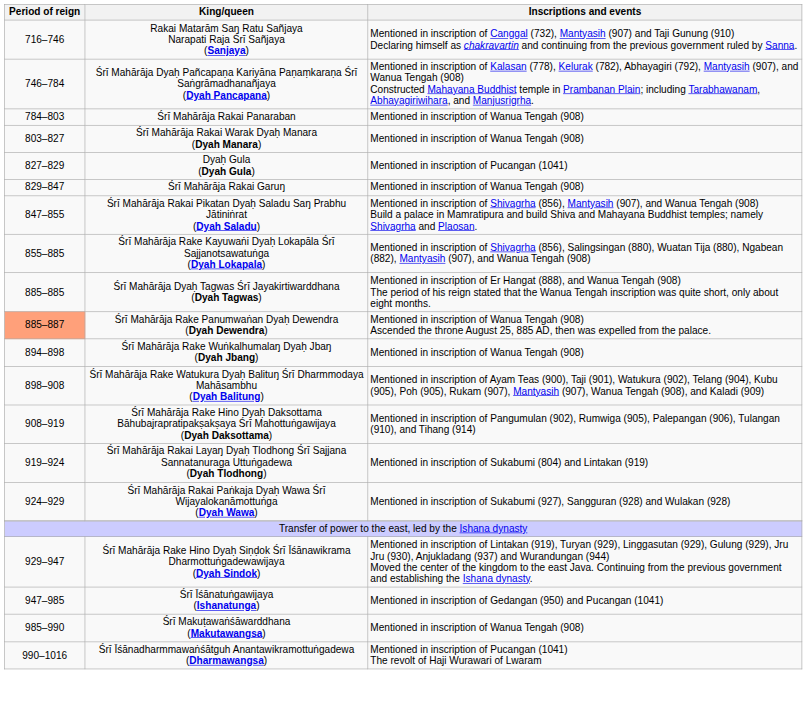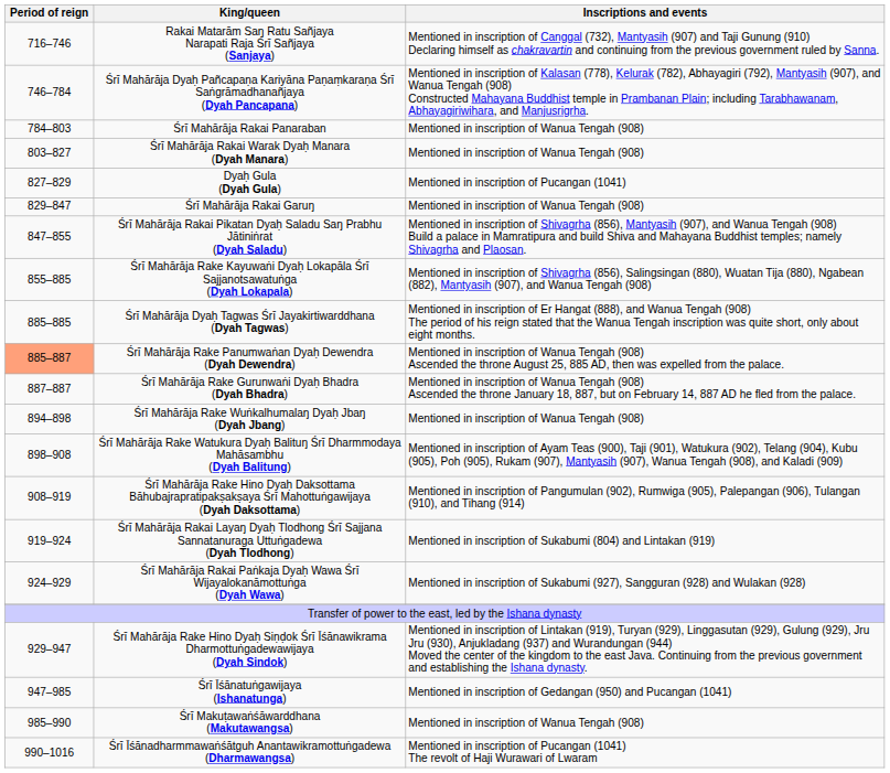 <table class="wikitable sortable" border="1" width="80%">
 <tr>
 <th width="30px">Period of reign</th>
 <th width="100px">King/queen</th>
 <th width="300px">Inscriptions and events</th>
 </tr>
 <tr>
 <td align="center">716–746</td>
 <td align="center">Rakai Matarām Saŋ Ratu Sañjaya<br>Narapati Raja Śrī Sañjaya<br>(<strong><a href='#'>Sanjaya</a></strong>)</td>
 <td>Mentioned in inscription of <a href='#'>Canggal</a> (732), <a href='#'>Mantyasih</a> (907) and Taji Gunung (910)<br>Declaring himself as <em><a href='#'>chakravartin</a></em> and continuing from the previous government ruled by <a href='#'>Sanna</a>.</td>
 </tr>
 <tr>
 <td align="center">746–784</td>
 <td align="center">Śrī Mahārāja Dyaḥ Pañcapaṇa Kariyāna Paṇaṃkaraṇa Śrī Saṅgrāmadhanañjaya<br>(<strong><a href='#'>Dyah Pancapana</a></strong>)</td>
 <td>Mentioned in inscription of <a href='#'>Kalasan</a> (778), <a href='#'>Kelurak</a> (782), Abhayagiri (792), <a href='#'>Mantyasih</a> (907), and Wanua Tengah (908)<br>Constructed <a href='#'>Mahayana Buddhist</a> temple in <a href='#'>Prambanan Plain</a>; including <a href='#'>Tarabhawanam</a>, <a href='#'>Abhayagiriwihara</a>, and <a href='#'>Manjusrigrha</a>.</td>
 </tr>
 <tr>
 <td align="center">784–803</td>
 <td align="center">Śrī Mahārāja Rakai Panaraban</td>
 <td>Mentioned in inscription of Wanua Tengah (908)</td>
 </tr>
 <tr>
 <td align="center">803–827</td>
 <td align="center">Śrī Mahārāja Rakai Warak Dyaḥ Manara<br>(<strong>Dyah Manara</strong>)</td>
 <td>Mentioned in inscription of Wanua Tengah (908)</td>
 </tr>
 <tr>
 <td align="center">827–829</td>
 <td align="center">Dyaḥ Gula<br>(<strong>Dyah Gula</strong>)</td>
 <td>Mentioned in inscription of Pucangan (1041)</td>
 </tr>
 <tr>
 <td align="center">829–847</td>
 <td align="center">Śrī Mahārāja Rakai Garuŋ</td>
 <td>Mentioned in inscription of Wanua Tengah (908)</td>
 </tr>
 <tr>
 <td align="center">847–855</td>
 <td align="center">Śrī Mahārāja Rakai Pikatan Dyaḥ Saladu Saŋ Prabhu Jātiniṅrat<br>(<strong><a href='#'>Dyah Saladu</a></strong>)</td>
 <td>Mentioned in inscription of <a href='#'>Shivagrha</a> (856), <a href='#'>Mantyasih</a> (907), and Wanua Tengah (908)<br>Build a palace in Mamratipura and build Shiva and Mahayana Buddhist temples; namely <a href='#'>Shivagrha</a> and <a href='#'>Plaosan</a>.</td>
 </tr>
 <tr>
 <td align="center">855–885</td>
 <td align="center">Śrī Mahārāja Rake Kayuwaṅi Dyaḥ Lokapāla Śrī Sajjanotsawatuṅga<br>(<strong><a href='#'>Dyah Lokapala</a></strong>)</td>
 <td>Mentioned in inscription of <a href='#'>Shivagrha</a> (856), Salingsingan (880), Wuatan Tija (880), Ngabean (882), <a href='#'>Mantyasih</a> (907), and Wanua Tengah (908)</td>
 </tr>
 <tr>
 <td align="center">885–885</td>
 <td align="center">Śrī Mahārāja Dyaḥ Tagwas Śrī Jayakirtiwarddhana<br>(<strong>Dyah Tagwas</strong>)</td>
 <td>Mentioned in inscription of Er Hangat (888), and Wanua Tengah (908)<br>The period of his reign stated that the Wanua Tengah inscription was quite short, only about eight months.</td>
 </tr>
 <tr>
 <td align="center" style="background: lightsalmon;">885–887</td>
 <td align="center">Śrī Mahārāja Rake Panumwaṅan Dyaḥ Dewendra<br>(<strong>Dyah Dewendra</strong>)</td>
 <td>Mentioned in inscription of Wanua Tengah (908)<br>Ascended the throne August 25, 885 AD, then was expelled from the palace.</td>
 </tr>
 <tr>
+<td align="center">887–887</td>
+<td align="center">Śrī Mahārāja Rake Gurunwaṅi Dyaḥ Bhadra<br>(<strong>Dyah Bhadra</strong>)</td>
+<td>Mentioned in inscription of Wanua Tengah (908)<br>Ascended the throne January 18, 887, but on February 14, 887 AD he fled from the palace.</td>
+</tr>
+<tr>
 <td align="center">894–898</td>
 <td align="center">Śrī Mahārāja Rake Wuṅkalhumalaŋ Dyaḥ Jbaŋ<br>(<strong>Dyah Jbang</strong>)</td>
 <td>Mentioned in inscription of Wanua Tengah (908)</td>
 </tr>
 <tr>
 <td align="center">898–908</td>
 <td align="center">Śrī Mahārāja Rake Watukura Dyaḥ Balituŋ Śrī Dharmmodaya Mahāsambhu<br>(<strong><a href='#'>Dyah Balitung</a></strong>)</td>
 <td>Mentioned in inscription of Ayam Teas (900), Taji (901), Watukura (902), Telang (904), Kubu (905), Poh (905), Rukam (907), <a href='#'>Mantyasih</a> (907), Wanua Tengah (908), and Kaladi (909)</td>
 </tr>
 <tr>
 <td align="center">908–919</td>
 <td align="center">Śrī Mahārāja Rake Hino Dyaḥ Daksottama Bāhubajrapratipakṣakṣaya Śrī Mahottuṅgawijaya<br>(<strong>Dyah Daksottama</strong>)</td>
 <td>Mentioned in inscription of Pangumulan (902), Rumwiga (905), Palepangan (906), Tulangan (910), and Tihang (914)</td>
 </tr>
 <tr>
 <td align="center">919–924</td>
 <td align="center">Śrī Mahārāja Rakai Layaŋ Dyaḥ Tlodhong Śrī Sajjana Sannatanuraga Uttuṅgadewa<br>(<strong>Dyah Tlodhong</strong>)</td>
 <td>Mentioned in inscription of Sukabumi (804) and Lintakan (919)</td>
 </tr>
 <tr>
 <td align="center">924–929</td>
 <td align="center">Śrī Mahārāja Rakai Paṅkaja Dyaḥ Wawa Śrī Wijayalokanāmottuṅga<br>(<strong><a href='#'>Dyah Wawa</a></strong>)</td>
 <td>Mentioned in inscription of Sukabumi (927), Sangguran (928) and Wulakan (928)</td>
 </tr>
 <tr>
 </tr>
 <tr style="background:#ccf;">
 <td colspan=3 valign="middle" align="center">Transfer of power to the east, led by the <a href='#'>Ishana dynasty</a></td>
 </tr>
 <tr>
 <td align="center">929–947</td>
 <td align="center">Śrī Mahārāja Rake Hino Dyaḥ Siṇḍok Śrī Īśānawikrama Dharmottuṅgadewawijaya<br>(<strong><a href='#'>Dyah Sindok</a></strong>)</td>
 <td>Mentioned in inscription of Lintakan (919), Turyan (929), Linggasutan (929), Gulung (929), Jru Jru (930), Anjukladang (937) and Wurandungan (944)<br>Moved the center of the kingdom to the east Java. Continuing from the previous government and establishing the <a href='#'>Ishana dynasty</a>.</td>
 </tr>
 <tr>
 <td align="center">947–985</td>
 <td align="center">Śrī Īśānatuṅgawijaya<br>(<strong><a href='#'>Ishanatunga</a></strong>)</td>
 <td>Mentioned in inscription of Gedangan (950) and Pucangan (1041)</td>
 </tr>
 <tr>
 <td align="center">985–990</td>
 <td align="center">Śrī Makuṭawaṅśāwarddhana<br>(<strong><a href='#'>Makutawangsa</a></strong>)</td>
 <td>Mentioned in inscription of Wanua Tengah (908)</td>
 </tr>
 <tr>
 <td align="center">990–1016</td>
 <td align="center">Śrī Īśānadharmmawaṅśātguh Anantawikramottuṅgadewa<br>(<strong><a href='#'>Dharmawangsa</a></strong>)</td>
 <td>Mentioned in inscription of Pucangan (1041)<br>The revolt of Haji Wurawari of Lwaram</td>
 </tr>
 </table>
